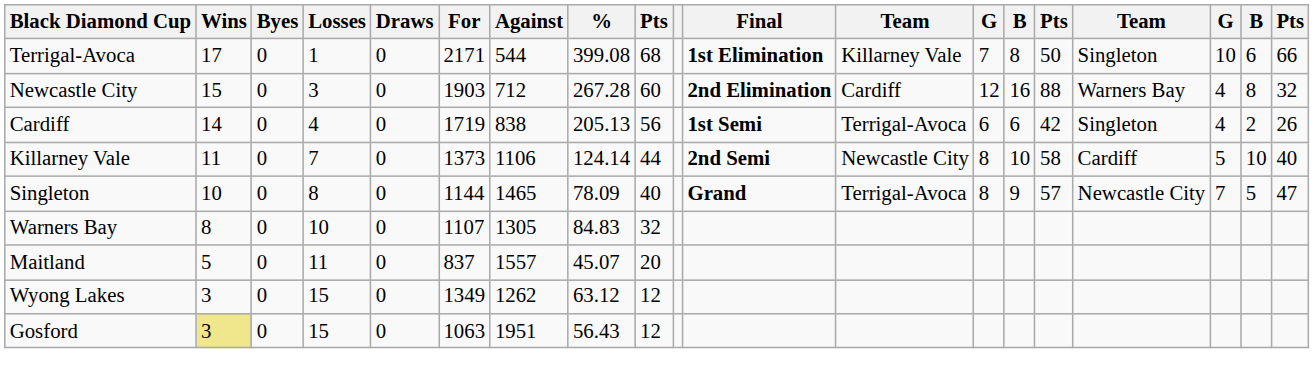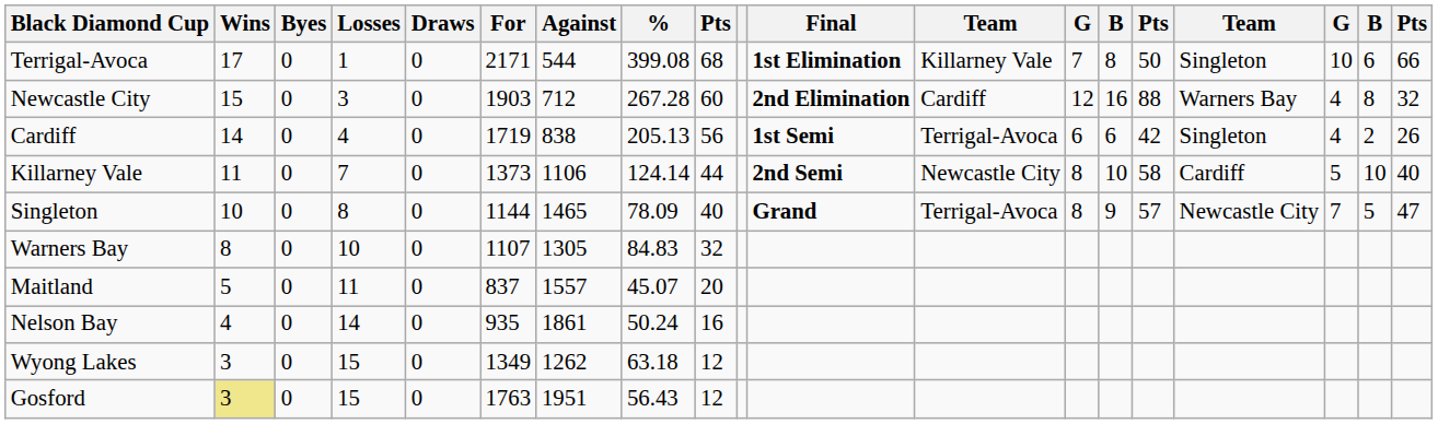 <table style="font-size: 85%; text-align: left;" class="wikitable">
 <tr>
 <th>Black Diamond Cup</th>
 <th>Wins</th>
 <th>Byes</th>
 <th>Losses</th>
 <th>Draws</th>
 <th>For</th>
 <th>Against</th>
 <th>%</th>
 <th>Pts</th>
 <th></th>
 <th>Final</th>
 <th>Team</th>
 <th>G</th>
 <th>B</th>
 <th>Pts</th>
 <th>Team</th>
 <th>G</th>
 <th>B</th>
 <th>Pts</th>
 </tr>
 <tr>
 <td>Terrigal-Avoca</td>
 <td>17</td>
 <td>0</td>
 <td>1</td>
 <td>0</td>
 <td>2171</td>
 <td>544</td>
 <td>399.08</td>
 <td>68</td>
 <td></td>
 <td><strong>1st Elimination</strong></td>
 <td>Killarney Vale</td>
 <td>7</td>
 <td>8</td>
 <td>50</td>
 <td>Singleton</td>
 <td>10</td>
 <td>6</td>
 <td>66</td>
 </tr>
 <tr>
 <td>Newcastle City</td>
 <td>15</td>
 <td>0</td>
 <td>3</td>
 <td>0</td>
 <td>1903</td>
 <td>712</td>
 <td>267.28</td>
 <td>60</td>
 <td></td>
 <td><strong>2nd Elimination</strong></td>
 <td>Cardiff</td>
 <td>12</td>
 <td>16</td>
 <td>88</td>
 <td>Warners Bay</td>
 <td>4</td>
 <td>8</td>
 <td>32</td>
 </tr>
 <tr>
 <td>Cardiff</td>
 <td>14</td>
 <td>0</td>
 <td>4</td>
 <td>0</td>
 <td>1719</td>
 <td>838</td>
 <td>205.13</td>
 <td>56</td>
 <td></td>
 <td><strong>1st Semi</strong></td>
 <td>Terrigal-Avoca</td>
 <td>6</td>
 <td>6</td>
 <td>42</td>
 <td>Singleton</td>
 <td>4</td>
 <td>2</td>
 <td>26</td>
 </tr>
 <tr>
 <td>Killarney Vale</td>
 <td>11</td>
 <td>0</td>
 <td>7</td>
 <td>0</td>
 <td>1373</td>
 <td>1106</td>
 <td>124.14</td>
 <td>44</td>
 <td></td>
 <td><strong>2nd Semi</strong></td>
 <td>Newcastle City</td>
 <td>8</td>
 <td>10</td>
 <td>58</td>
 <td>Cardiff</td>
 <td>5</td>
 <td>10</td>
 <td>40</td>
 </tr>
 <tr>
 <td>Singleton</td>
 <td>10</td>
 <td>0</td>
 <td>8</td>
 <td>0</td>
 <td>1144</td>
 <td>1465</td>
 <td>78.09</td>
 <td>40</td>
 <td></td>
 <td><strong>Grand</strong></td>
 <td>Terrigal-Avoca</td>
 <td>8</td>
 <td>9</td>
 <td>57</td>
 <td>Newcastle City</td>
 <td>7</td>
 <td>5</td>
 <td>47</td>
 </tr>
 <tr>
 <td>Warners Bay</td>
 <td>8</td>
 <td>0</td>
 <td>10</td>
 <td>0</td>
 <td>1107</td>
 <td>1305</td>
 <td>84.83</td>
 <td>32</td>
 <td></td>
 <td></td>
 <td></td>
 <td></td>
 <td></td>
 <td></td>
 <td></td>
 <td></td>
 <td></td>
 <td></td>
 </tr>
 <tr>
 <td>Maitland</td>
 <td>5</td>
 <td>0</td>
 <td>11</td>
 <td>0</td>
 <td>837</td>
 <td>1557</td>
 <td>45.07</td>
 <td>20</td>
 <td></td>
 <td></td>
 <td></td>
 <td></td>
 <td></td>
 <td></td>
 <td></td>
 <td></td>
 <td></td>
 <td></td>
 </tr>
 <tr>
+<td>Nelson Bay</td>
+<td>4</td>
+<td>0</td>
+<td>14</td>
+<td>0</td>
+<td>935</td>
+<td>1861</td>
+<td>50.24</td>
+<td>16</td>
+<td></td>
+<td></td>
+<td></td>
+<td></td>
+<td></td>
+<td></td>
+<td></td>
+<td></td>
+<td></td>
+<td></td>
+</tr>
+<tr>
 <td>Wyong Lakes</td>
 <td>3</td>
 <td>0</td>
 <td>15</td>
 <td>0</td>
 <td>1349</td>
 <td>1262</td>
-<td>63.12</td>
+<td>63.18</td>
 <td>12</td>
 <td></td>
 <td></td>
 <td></td>
 <td></td>
 <td></td>
 <td></td>
 <td></td>
 <td></td>
 <td></td>
 <td></td>
 </tr>
 <tr>
 <td>Gosford</td>
 <td style="background: khaki;">3</td>
 <td>0</td>
 <td>15</td>
 <td>0</td>
-<td>1063</td>
+<td>1763</td>
 <td>1951</td>
 <td>56.43</td>
 <td>12</td>
 <td></td>
 <td></td>
 <td></td>
 <td></td>
 <td></td>
 <td></td>
 <td></td>
 <td></td>
 <td></td>
 <td></td>
 </tr>
 </table>
